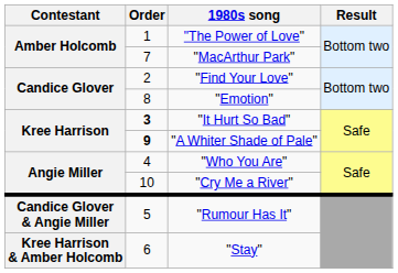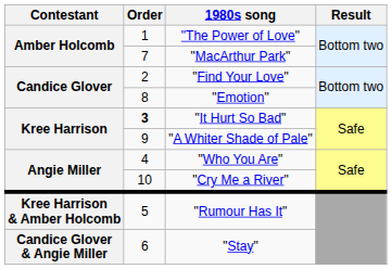 <table class="wikitable unsortable" style="text-align:center;">
 <tr>
 <th scope="col">Contestant</th>
 <th scope="col">Order</th>
 <th scope="col"><a href='#'>1980s</a> song</th>
 <th scope="col">Result</th>
 </tr>
 <tr>
 <th scope="row" rowspan="2">Amber Holcomb</th>
 <td>1</td>
 <td><a href='#'>"The Power of Love</a>"</td>
 <td rowspan="2" bgcolor="E0F0FF">Bottom two</td>
 </tr>
 <tr>
 <td>7</td>
 <td>"<a href='#'>MacArthur Park</a>"</td>
 </tr>
 <tr>
 <th scope="row" rowspan="2">Candice Glover</th>
 <td>2</td>
 <td>"<a href='#'>Find Your Love</a>"</td>
 <td rowspan="2" bgcolor="E0F0FF">Bottom two</td>
 </tr>
 <tr>
 <td>8</td>
 <td>"<a href='#'>Emotion</a>"</td>
 </tr>
 <tr>
 <th scope="row" rowspan="2">Kree Harrison</th>
 <td><strong>3</strong></td>
 <td>"<a href='#'>It Hurt So Bad</a>"</td>
 <td rowspan="2" style="background:#fdfc8f;">Safe</td>
 </tr>
 <tr>
-<td><strong>9</strong></td>
+<td>9</td>
 <td>"<a href='#'>A Whiter Shade of Pale</a>"</td>
 </tr>
 <tr>
 <th scope="row" rowspan="2">Angie Miller</th>
 <td>4</td>
 <td>"<a href='#'>Who You Are</a>"</td>
 <td rowspan="2" style="background:#fdfc8f;">Safe</td>
 </tr>
 <tr>
 <td>10</td>
 <td>"<a href='#'>Cry Me a River</a>"</td>
 </tr>
 <tr style="border-top:5px solid">
-<th scope="row">Candice Glover<br>& Angie Miller</th>
+<th scope="row">Kree Harrison<br>& Amber Holcomb</th>
 <td>5</td>
 <td>"<a href='#'>Rumour Has It</a>"</td>
 <td rowspan="2" bgcolor="darkgray"></td>
 </tr>
 <tr>
-<th scope="row">Kree Harrison<br>& Amber Holcomb</th>
+<th scope="row">Candice Glover<br>& Angie Miller</th>
 <td>6</td>
 <td>"<a href='#'>Stay</a>"</td>
 </tr>
 </table>
